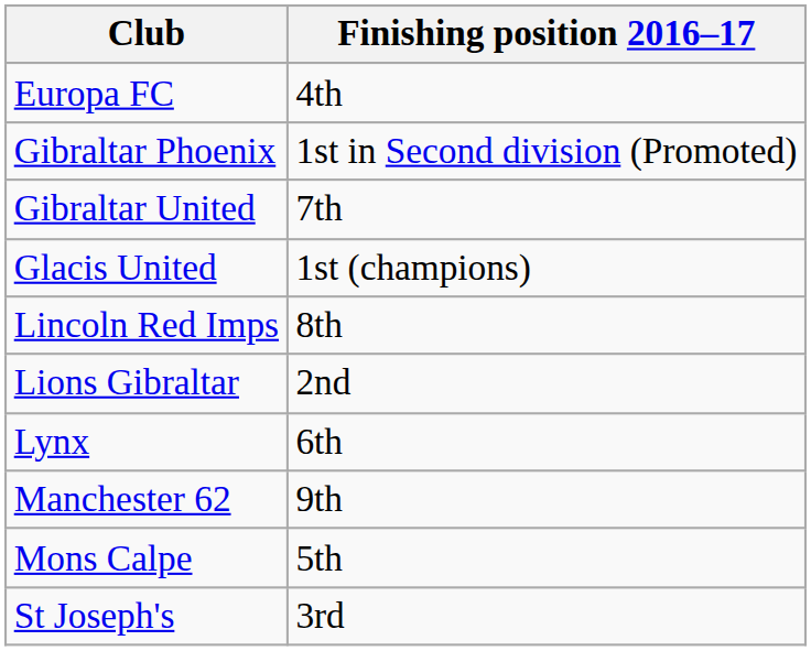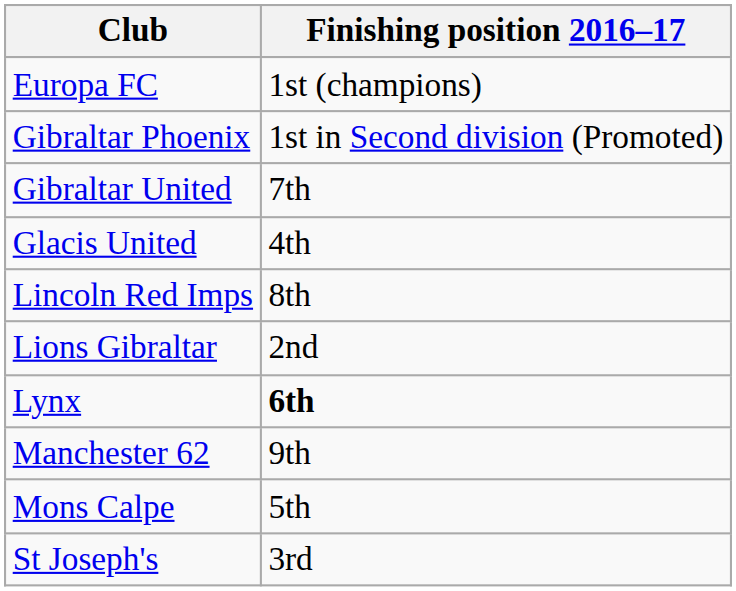 <table class="wikitable sortable">
 <tr>
 <th>Club</th>
 <th data-sort-type="number">Finishing position <a href='#'>2016–17</a></th>
 </tr>
 <tr>
 <td><a href='#'>Europa FC</a></td>
-<td>4th</td>
+<td>1st (champions)</td>
 </tr>
 <tr>
 <td><a href='#'>Gibraltar Phoenix</a></td>
 <td>1st in <a href='#'>Second division</a> (Promoted)</td>
 </tr>
 <tr>
 <td><a href='#'>Gibraltar United</a></td>
 <td>7th</td>
 </tr>
 <tr>
 <td><a href='#'>Glacis United</a></td>
-<td>1st (champions)</td>
+<td>4th</td>
 </tr>
 <tr>
 <td><a href='#'>Lincoln Red Imps</a></td>
 <td>8th</td>
 </tr>
 <tr>
 <td><a href='#'>Lions Gibraltar</a></td>
 <td>2nd</td>
 </tr>
 <tr>
 <td><a href='#'>Lynx</a></td>
-<td>6th</td>
+<td><strong>6th</strong></td>
 </tr>
 <tr>
 <td><a href='#'>Manchester 62</a></td>
 <td>9th</td>
 </tr>
 <tr>
 <td><a href='#'>Mons Calpe</a></td>
 <td>5th</td>
 </tr>
 <tr>
 <td><a href='#'>St Joseph's</a></td>
 <td>3rd</td>
 </tr>
 </table>
